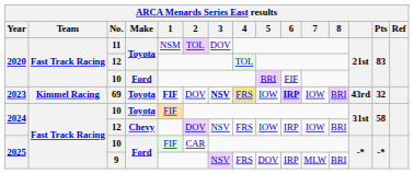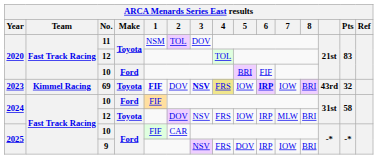 <table class="wikitable" style="text-align:center; font-size:75%">
 <tr>
 <th colspan=16><a href='#'>ARCA Menards Series East</a> results</th>
 </tr>
 <tr>
 <th>Year</th>
 <th>Team</th>
 <th>No.</th>
 <th>Make</th>
 <th>1</th>
 <th>2</th>
 <th>3</th>
 <th>4</th>
 <th>5</th>
 <th>6</th>
 <th>7</th>
 <th>8</th>
 <th></th>
 <th>Pts</th>
 <th>Ref</th>
 </tr>
 <tr>
 <th rowspan=3><a href='#'>2020</a></th>
 <th rowspan=3><a href='#'>Fast Track Racing</a></th>
 <th>11</th>
 <th rowspan=2><a href='#'>Toyota</a></th>
 <td><a href='#'>NSM</a></td>
 <td style="background:#EFCFFF;"><a href='#'>TOL</a><br></td>
 <td><a href='#'>DOV</a></td>
 <td colspan=5></td>
 <th rowspan=3>21st</th>
 <th rowspan=3>83</th>
 <th rowspan=3></th>
 </tr>
 <tr>
 <th>12</th>
 <td colspan=3></td>
 <td style="background:#DFFFDF;"><a href='#'>TOL</a><br></td>
 <td colspan=4></td>
 </tr>
 <tr>
 <th>10</th>
 <th><a href='#'>Ford</a></th>
 <td colspan=4></td>
 <td style="background:#EFCFFF;"><a href='#'>BRI</a><br></td>
 <td><a href='#'>FIF</a></td>
 <td colspan=2></td>
 </tr>
 <tr>
 <th><a href='#'>2023</a></th>
 <th><a href='#'>Kimmel Racing</a></th>
 <th>69</th>
 <th><a href='#'>Toyota</a></th>
 <td><strong><a href='#'>FIF</a></strong></td>
 <td><a href='#'>DOV</a></td>
 <td><strong><a href='#'>NSV</a></strong></td>
 <td style="background: khaki;"><a href='#'>FRS</a></td>
 <td><a href='#'>IOW</a></td>
 <td style="background:#EFCFFF;"><strong><a href='#'>IRP</a><br></strong></td>
 <td><a href='#'>IOW</a></td>
 <td style="background:#EFCFFF;"><a href='#'>BRI</a><br></td>
 <th>43rd</th>
 <th>32</th>
 <th></th>
 </tr>
 <tr>
 <th rowspan=2><a href='#'>2024</a></th>
 <th rowspan=4><a href='#'>Fast Track Racing</a></th>
 <th>10</th>
-<th><a href='#'>Toyota</a></th>
+<th><a href='#'>Ford</a></th>
 <td style="background:#FFDF9F;"><a href='#'>FIF</a><br></td>
 <td colspan=7></td>
 <th rowspan=2>31st</th>
 <th rowspan=2>58</th>
 <th rowspan=2></th>
 </tr>
 <tr>
 <th>12</th>
-<th><a href='#'>Chevy</a></th>
+<th><a href='#'>Toyota</a></th>
 <td></td>
 <td style="background:#EFCFFF;"><a href='#'>DOV</a><br></td>
 <td><a href='#'>NSV</a></td>
 <td><a href='#'>FRS</a></td>
 <td><a href='#'>IOW</a></td>
 <td><a href='#'>IRP</a></td>
-<td><a href='#'>IOW</a></td>
+<td><a href='#'>MLW</a></td>
 <td><a href='#'>BRI</a></td>
 </tr>
 <tr>
 <th rowspan=2><a href='#'>2025</a></th>
 <th>10</th>
 <th rowspan=2><a href='#'>Ford</a></th>
 <td style="background:#DFFFDF;"><a href='#'>FIF</a><br></td>
 <td><a href='#'>CAR</a></td>
 <td colspan=6></td>
 <th rowspan=2>-*</th>
 <th rowspan=2>-*</th>
 <th rowspan=2></th>
 </tr>
 <tr>
 <th>9</th>
 <td colspan=2></td>
 <td style="background:#EFCFFF;"><a href='#'>NSV</a><br></td>
 <td><a href='#'>FRS</a></td>
 <td><a href='#'>DOV</a></td>
 <td><a href='#'>IRP</a></td>
-<td><a href='#'>MLW</a></td>
+<td><a href='#'>IOW</a></td>
 <td><a href='#'>BRI</a></td>
 </tr>
 </table>
